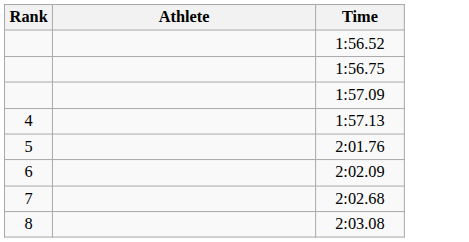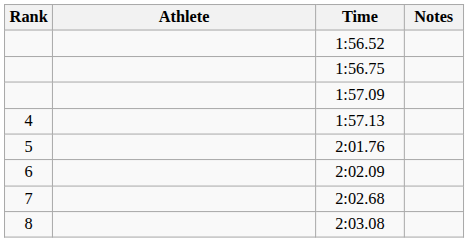 <table class="wikitable" style="text-align:center">
 <tr>
 <th width=40>Rank</th>
 <th width=250>Athlete</th>
 <th width=80>Time</th>
+<th width=50>Notes</th>
 </tr>
 <tr>
 <td></td>
 <td align=left></td>
 <td>1:56.52</td>
+<td></td>
 </tr>
 <tr>
 <td></td>
 <td align=left></td>
 <td>1:56.75</td>
+<td></td>
 </tr>
 <tr>
 <td></td>
 <td align=left></td>
 <td>1:57.09</td>
+<td></td>
 </tr>
 <tr>
 <td>4</td>
 <td align=left></td>
 <td>1:57.13</td>
+<td></td>
 </tr>
 <tr>
 <td>5</td>
 <td align=left></td>
 <td>2:01.76</td>
+<td></td>
 </tr>
 <tr>
 <td>6</td>
 <td align=left></td>
 <td>2:02.09</td>
+<td></td>
 </tr>
 <tr>
 <td>7</td>
 <td align=left></td>
 <td>2:02.68</td>
+<td></td>
 </tr>
 <tr>
 <td>8</td>
 <td align=left></td>
 <td>2:03.08</td>
+<td></td>
 </tr>
 </table>
